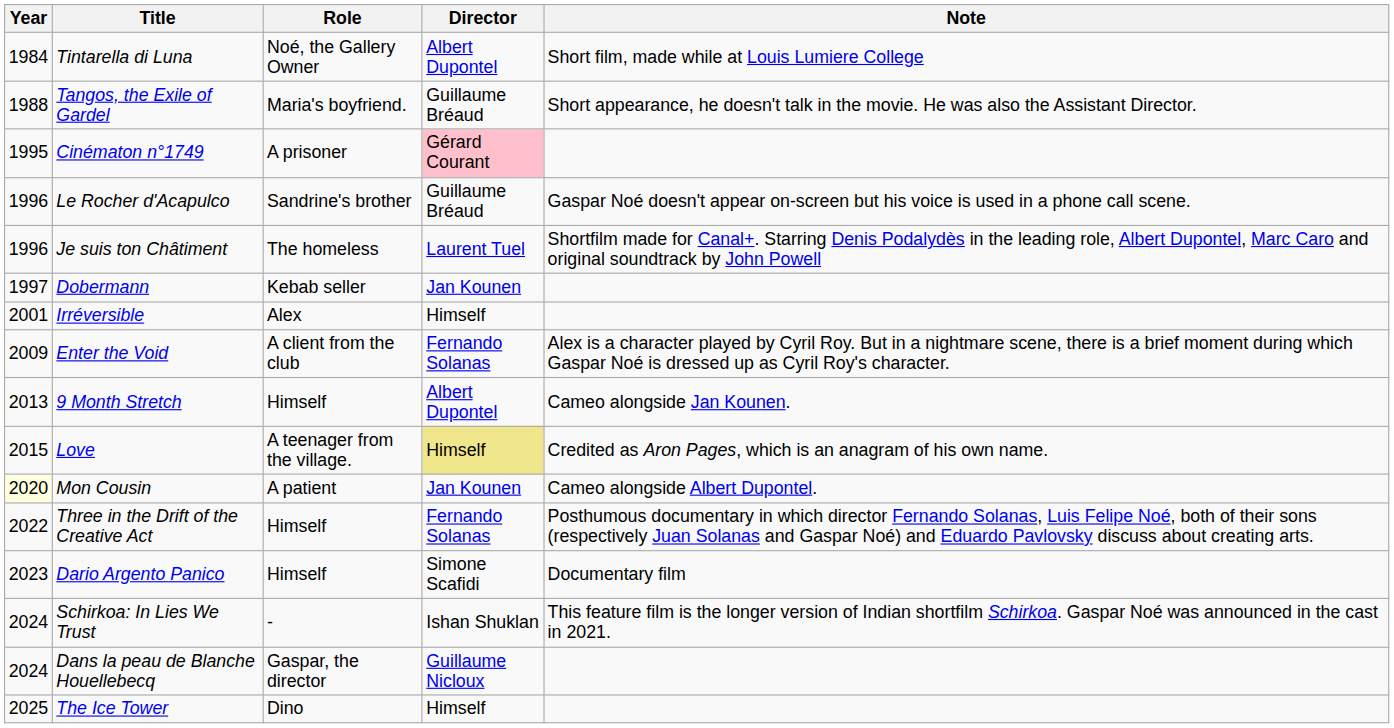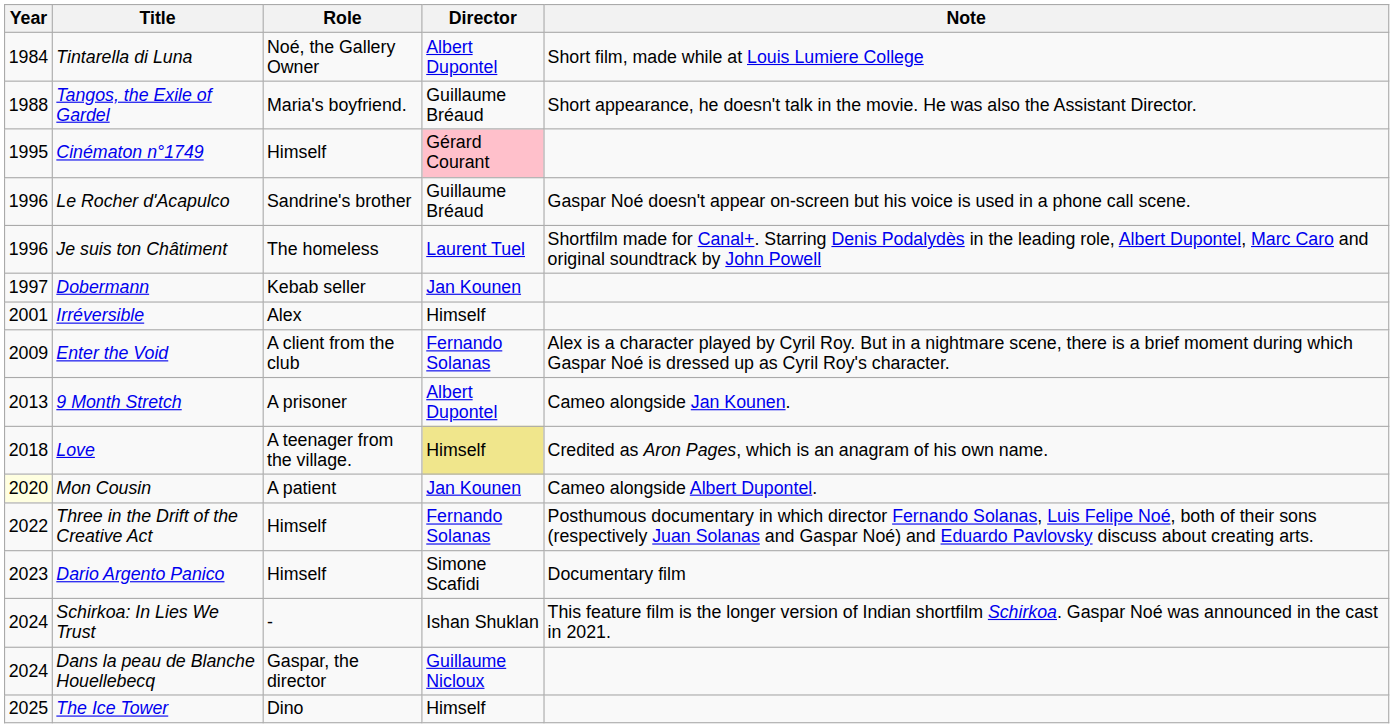 <table class="wikitable">
 <tr>
 <th>Year</th>
 <th>Title</th>
 <th>Role</th>
 <th>Director</th>
 <th>Note</th>
 </tr>
 <tr>
 <td>1984</td>
 <td><em>Tintarella di Luna</em></td>
 <td>Noé, the Gallery Owner</td>
 <td><a href='#'>Albert Dupontel</a></td>
 <td>Short film, made while at <a href='#'>Louis Lumiere College</a></td>
 </tr>
 <tr>
 <td>1988</td>
 <td><em><a href='#'>Tangos, the Exile of Gardel</a></em></td>
 <td>Maria's boyfriend.</td>
 <td>Guillaume Bréaud</td>
 <td>Short appearance, he doesn't talk in the movie. He was also the Assistant Director.</td>
 </tr>
 <tr>
 <td>1995</td>
 <td><a href='#'><em>Cinématon n°1749</em></a></td>
-<td>A prisoner</td>
+<td>Himself</td>
 <td style="background: pink;">Gérard Courant</td>
 <td></td>
 </tr>
 <tr>
 <td>1996</td>
 <td><em>Le Rocher d'Acapulco</em></td>
 <td>Sandrine's brother</td>
 <td>Guillaume Bréaud</td>
 <td>Gaspar Noé doesn't appear on-screen but his voice is used in a phone call scene.</td>
 </tr>
 <tr>
 <td>1996</td>
 <td><em>Je suis ton Châtiment</em></td>
 <td>The homeless</td>
 <td><a href='#'>Laurent Tuel</a></td>
 <td>Shortfilm made for <a href='#'>Canal+</a>. Starring <a href='#'>Denis Podalydès</a> in the leading role, <a href='#'>Albert Dupontel</a>, <a href='#'>Marc Caro</a> and original soundtrack by <a href='#'>John Powell</a></td>
 </tr>
 <tr>
 <td>1997</td>
 <td><a href='#'><em>Dobermann</em></a></td>
 <td>Kebab seller</td>
 <td><a href='#'>Jan Kounen</a></td>
 <td></td>
 </tr>
 <tr>
 <td>2001</td>
 <td><em><a href='#'>Irréversible</a></em></td>
 <td>Alex</td>
 <td>Himself</td>
 <td></td>
 </tr>
 <tr>
 <td>2009</td>
 <td><em><a href='#'>Enter the Void</a></em></td>
 <td>A client from the club</td>
 <td><a href='#'>Fernando Solanas</a></td>
 <td>Alex is a character played by Cyril Roy. But in a nightmare scene, there is a brief moment during which Gaspar Noé is dressed up as Cyril Roy's character.</td>
 </tr>
 <tr>
 <td>2013</td>
 <td><em><a href='#'>9 Month Stretch</a></em></td>
-<td>Himself</td>
+<td>A prisoner</td>
 <td><a href='#'>Albert Dupontel</a></td>
 <td>Cameo alongside <a href='#'>Jan Kounen</a>.</td>
 </tr>
 <tr>
-<td>2015</td>
+<td>2018</td>
 <td><a href='#'><em>Love</em></a></td>
 <td>A teenager from the village.</td>
 <td style="background: khaki;">Himself</td>
 <td>Credited as <em>Aron Pages</em>, which is an anagram of his own name.</td>
 </tr>
 <tr>
 <td style="background: lightyellow;">2020</td>
 <td><em>Mon Cousin</em></td>
 <td>A patient</td>
 <td><a href='#'>Jan Kounen</a></td>
 <td>Cameo alongside <a href='#'>Albert Dupontel</a>.</td>
 </tr>
 <tr>
 <td>2022</td>
 <td><em>Three in the Drift of the Creative Act</em></td>
 <td>Himself</td>
 <td><a href='#'>Fernando Solanas</a></td>
 <td>Posthumous documentary in which director <a href='#'>Fernando Solanas</a>, <a href='#'>Luis Felipe Noé</a>, both of their sons (respectively <a href='#'>Juan Solanas</a> and Gaspar Noé) and <a href='#'>Eduardo Pavlovsky</a> discuss about creating arts.</td>
 </tr>
 <tr>
 <td>2023</td>
 <td><em><a href='#'>Dario Argento Panico</a></em></td>
 <td>Himself</td>
 <td>Simone Scafidi</td>
 <td>Documentary film</td>
 </tr>
 <tr>
 <td>2024</td>
 <td><em>Schirkoa: In Lies We Trust</em></td>
 <td>-</td>
 <td>Ishan Shuklan</td>
 <td>This feature film is the longer version of Indian shortfilm <em><a href='#'>Schirkoa</a></em>. Gaspar Noé was announced in the cast in 2021.</td>
 </tr>
 <tr>
 <td>2024</td>
 <td><em>Dans la peau de Blanche Houellebecq</em></td>
 <td>Gaspar, the director</td>
 <td><a href='#'>Guillaume Nicloux</a></td>
 <td></td>
 </tr>
 <tr>
 <td>2025</td>
 <td><em><a href='#'>The Ice Tower</a></em></td>
 <td>Dino</td>
 <td>Himself</td>
 <td></td>
 </tr>
 </table>
